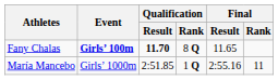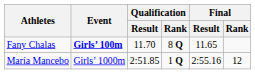 <table class="wikitable" border="1" style="font-size:90%">
 <tr>
 <th rowspan=2>Athletes</th>
 <th rowspan=2>Event</th>
 <th colspan=2>Qualification</th>
 <th colspan=2>Final</th>
 </tr>
 <tr>
 <th>Result</th>
 <th>Rank</th>
 <th>Result</th>
 <th>Rank</th>
 </tr>
 <tr>
 <td><a href='#'>Fany Chalas</a></td>
 <td><strong><a href='#'>Girls’ 100m</a></strong></td>
-<td align=center><strong>11.70</strong></td>
+<td align=center>11.70</td>
 <td align=center>8 <strong>Q</strong></td>
 <td align=center>11.65</td>
 <td align=center></td>
 </tr>
 <tr>
 <td><a href='#'>María Mancebo</a></td>
 <td><a href='#'>Girls’ 1000m</a></td>
 <td align=center>2:51.85</td>
 <td align=center>1 <strong>Q</strong></td>
 <td align=center>2:55.16</td>
-<td align=center>11</td>
+<td align=center>12</td>
 </tr>
 </table>
